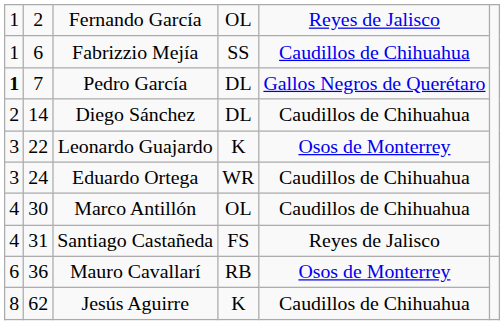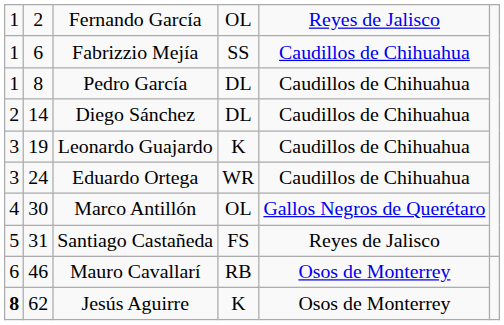 <table class="wikitable" style="text-align:center">
 <tr>
 <td>1</td>
 <td>2</td>
 <td>Fernando García</td>
 <td>OL</td>
 <td><a href='#'>Reyes de Jalisco</a></td>
 <td rowspan=8></td>
 </tr>
 <tr>
 <td>1</td>
 <td>6</td>
 <td>Fabrizzio Mejía</td>
 <td>SS</td>
 <td><a href='#'>Caudillos de Chihuahua</a></td>
 </tr>
 <tr>
-<td><strong>1</strong></td>
-<td>7</td>
+<td>1</td>
+<td>8</td>
 <td>Pedro García</td>
 <td>DL</td>
-<td><a href='#'>Gallos Negros de Querétaro</a></td>
+<td>Caudillos de Chihuahua</td>
 </tr>
 <tr>
 <td>2</td>
 <td>14</td>
 <td>Diego Sánchez</td>
 <td>DL</td>
 <td>Caudillos de Chihuahua</td>
 </tr>
 <tr>
 <td>3</td>
-<td>22</td>
+<td>19</td>
 <td>Leonardo Guajardo</td>
 <td>K</td>
-<td><a href='#'>Osos de Monterrey</a></td>
+<td>Caudillos de Chihuahua</td>
 </tr>
 <tr>
 <td>3</td>
 <td>24</td>
 <td>Eduardo Ortega</td>
 <td>WR</td>
 <td>Caudillos de Chihuahua</td>
 </tr>
 <tr>
 <td>4</td>
 <td>30</td>
 <td>Marco Antillón</td>
 <td>OL</td>
-<td>Caudillos de Chihuahua</td>
+<td><a href='#'>Gallos Negros de Querétaro</a></td>
 </tr>
 <tr>
-<td>4</td>
+<td>5</td>
 <td>31</td>
 <td>Santiago Castañeda</td>
 <td>FS</td>
 <td>Reyes de Jalisco</td>
 </tr>
 <tr>
 <td>6</td>
-<td>36</td>
+<td>46</td>
 <td>Mauro Cavallarí</td>
 <td>RB</td>
 <td><a href='#'>Osos de Monterrey</a></td>
 <td rowspan=2></td>
 </tr>
 <tr>
-<td>8</td>
+<td><strong>8</strong></td>
 <td>62</td>
 <td>Jesús Aguirre</td>
 <td>K</td>
-<td>Caudillos de Chihuahua</td>
+<td>Osos de Monterrey</td>
 </tr>
 </table>
